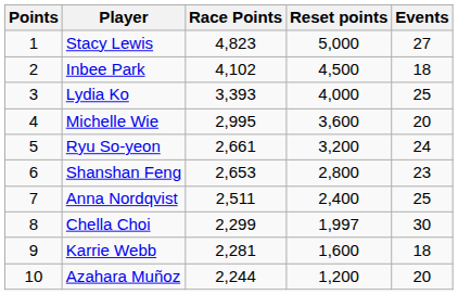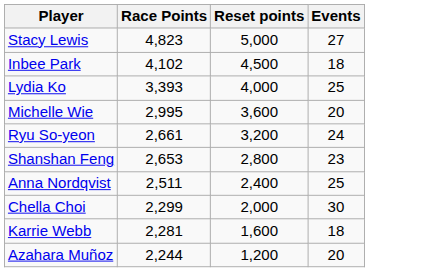 <table class="wikitable" style="text-align:center">
 <tr>
-<th>Points</th>
 <th>Player</th>
 <th>Race Points</th>
 <th>Reset points</th>
 <th>Events</th>
 </tr>
 <tr>
-<td>1</td>
 <td align=left> <a href='#'>Stacy Lewis</a></td>
 <td>4,823</td>
 <td>5,000</td>
 <td>27</td>
 </tr>
 <tr>
-<td>2</td>
 <td align=left> <a href='#'>Inbee Park</a></td>
 <td>4,102</td>
 <td>4,500</td>
 <td>18</td>
 </tr>
 <tr>
-<td>3</td>
 <td align=left> <a href='#'>Lydia Ko</a></td>
 <td>3,393</td>
 <td>4,000</td>
 <td>25</td>
 </tr>
 <tr>
-<td>4</td>
 <td align=left> <a href='#'>Michelle Wie</a></td>
 <td>2,995</td>
 <td>3,600</td>
 <td>20</td>
 </tr>
 <tr>
-<td>5</td>
 <td align=left> <a href='#'>Ryu So-yeon</a></td>
 <td>2,661</td>
 <td>3,200</td>
 <td>24</td>
 </tr>
 <tr>
-<td>6</td>
 <td align=left> <a href='#'>Shanshan Feng</a></td>
 <td>2,653</td>
 <td>2,800</td>
 <td>23</td>
 </tr>
 <tr>
-<td>7</td>
 <td align=left> <a href='#'>Anna Nordqvist</a></td>
 <td>2,511</td>
 <td>2,400</td>
 <td>25</td>
 </tr>
 <tr>
-<td>8</td>
 <td align=left> <a href='#'>Chella Choi</a></td>
 <td>2,299</td>
-<td>1,997</td>
+<td>2,000</td>
 <td>30</td>
 </tr>
 <tr>
-<td>9</td>
 <td align=left> <a href='#'>Karrie Webb</a></td>
 <td>2,281</td>
 <td>1,600</td>
 <td>18</td>
 </tr>
 <tr>
-<td>10</td>
 <td align=left> <a href='#'>Azahara Muñoz</a></td>
 <td>2,244</td>
 <td>1,200</td>
 <td>20</td>
 </tr>
 </table>
